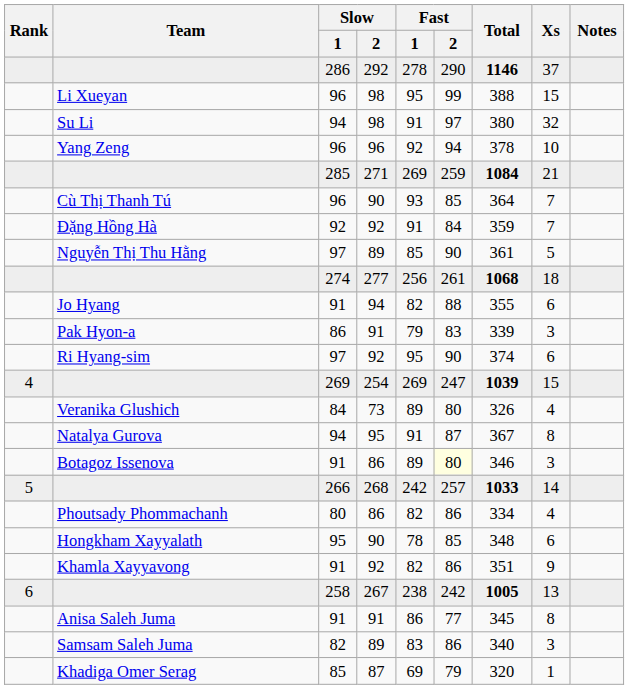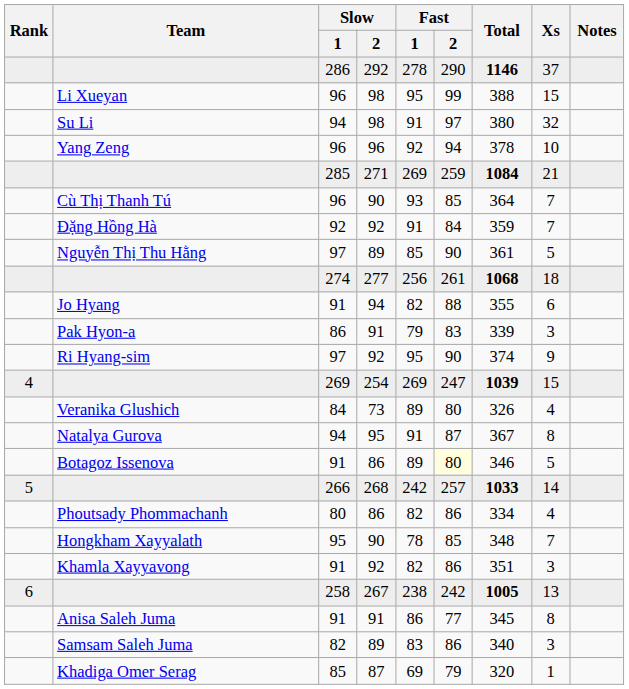 <table class="wikitable" style="text-align:center">
 <tr>
 <th rowspan=2 width=40>Rank</th>
 <th rowspan=2 width=250>Team</th>
 <th colspan=2>Slow</th>
 <th colspan=2>Fast</th>
 <th rowspan=2 width=50>Total</th>
 <th rowspan=2 width=30>Xs</th>
 <th rowspan=2 width=45>Notes</th>
 </tr>
 <tr>
 <th width=30>1</th>
 <th width=30>2</th>
 <th width=30>1</th>
 <th width=30>2</th>
 </tr>
 <tr bgcolor=eeeeee>
 <td></td>
 <td align=left></td>
 <td>286</td>
 <td>292</td>
 <td>278</td>
 <td>290</td>
 <td><strong>1146</strong></td>
 <td>37</td>
 <td></td>
 </tr>
 <tr>
 <td></td>
 <td align=left><a href='#'>Li Xueyan</a></td>
 <td>96</td>
 <td>98</td>
 <td>95</td>
 <td>99</td>
 <td>388</td>
 <td>15</td>
 <td></td>
 </tr>
 <tr>
 <td></td>
 <td align=left><a href='#'>Su Li</a></td>
 <td>94</td>
 <td>98</td>
 <td>91</td>
 <td>97</td>
 <td>380</td>
 <td>32</td>
 <td></td>
 </tr>
 <tr>
 <td></td>
 <td align=left><a href='#'>Yang Zeng</a></td>
 <td>96</td>
 <td>96</td>
 <td>92</td>
 <td>94</td>
 <td>378</td>
 <td>10</td>
 <td></td>
 </tr>
 <tr bgcolor=eeeeee>
 <td></td>
 <td align=left></td>
 <td>285</td>
 <td>271</td>
 <td>269</td>
 <td>259</td>
 <td><strong>1084</strong></td>
 <td>21</td>
 <td></td>
 </tr>
 <tr>
 <td></td>
 <td align=left><a href='#'>Cù Thị Thanh Tú</a></td>
 <td>96</td>
 <td>90</td>
 <td>93</td>
 <td>85</td>
 <td>364</td>
 <td>7</td>
 <td></td>
 </tr>
 <tr>
 <td></td>
 <td align=left><a href='#'>Đặng Hồng Hà</a></td>
 <td>92</td>
 <td>92</td>
 <td>91</td>
 <td>84</td>
 <td>359</td>
 <td>7</td>
 <td></td>
 </tr>
 <tr>
 <td></td>
 <td align=left><a href='#'>Nguyễn Thị Thu Hằng</a></td>
 <td>97</td>
 <td>89</td>
 <td>85</td>
 <td>90</td>
 <td>361</td>
 <td>5</td>
 <td></td>
 </tr>
 <tr bgcolor=eeeeee>
 <td></td>
 <td align=left></td>
 <td>274</td>
 <td>277</td>
 <td>256</td>
 <td>261</td>
 <td><strong>1068</strong></td>
 <td>18</td>
 <td></td>
 </tr>
 <tr>
 <td></td>
 <td align=left><a href='#'>Jo Hyang</a></td>
 <td>91</td>
 <td>94</td>
 <td>82</td>
 <td>88</td>
 <td>355</td>
 <td>6</td>
 <td></td>
 </tr>
 <tr>
 <td></td>
 <td align=left><a href='#'>Pak Hyon-a</a></td>
 <td>86</td>
 <td>91</td>
 <td>79</td>
 <td>83</td>
 <td>339</td>
 <td>3</td>
 <td></td>
 </tr>
 <tr>
 <td></td>
 <td align=left><a href='#'>Ri Hyang-sim</a></td>
 <td>97</td>
 <td>92</td>
 <td>95</td>
 <td>90</td>
 <td>374</td>
-<td>6</td>
+<td>9</td>
 <td></td>
 </tr>
 <tr bgcolor=eeeeee>
 <td>4</td>
 <td align=left></td>
 <td>269</td>
 <td>254</td>
 <td>269</td>
 <td>247</td>
 <td><strong>1039</strong></td>
 <td>15</td>
 <td></td>
 </tr>
 <tr>
 <td></td>
 <td align=left><a href='#'>Veranika Glushich</a></td>
 <td>84</td>
 <td>73</td>
 <td>89</td>
 <td>80</td>
 <td>326</td>
 <td>4</td>
 <td></td>
 </tr>
 <tr>
 <td></td>
 <td align=left><a href='#'>Natalya Gurova</a></td>
 <td>94</td>
 <td>95</td>
 <td>91</td>
 <td>87</td>
 <td>367</td>
 <td>8</td>
 <td></td>
 </tr>
 <tr>
 <td></td>
 <td align=left><a href='#'>Botagoz Issenova</a></td>
 <td>91</td>
 <td>86</td>
 <td>89</td>
 <td style="background: lightyellow;">80</td>
 <td>346</td>
-<td>3</td>
+<td>5</td>
 <td></td>
 </tr>
 <tr bgcolor=eeeeee>
 <td>5</td>
 <td align=left></td>
 <td>266</td>
 <td>268</td>
 <td>242</td>
 <td>257</td>
 <td><strong>1033</strong></td>
 <td>14</td>
 <td></td>
 </tr>
 <tr>
 <td></td>
 <td align=left><a href='#'>Phoutsady Phommachanh</a></td>
 <td>80</td>
 <td>86</td>
 <td>82</td>
 <td>86</td>
 <td>334</td>
 <td>4</td>
 <td></td>
 </tr>
 <tr>
 <td></td>
 <td align=left><a href='#'>Hongkham Xayyalath</a></td>
 <td>95</td>
 <td>90</td>
 <td>78</td>
 <td>85</td>
 <td>348</td>
-<td>6</td>
+<td>7</td>
 <td></td>
 </tr>
 <tr>
 <td></td>
 <td align=left><a href='#'>Khamla Xayyavong</a></td>
 <td>91</td>
 <td>92</td>
 <td>82</td>
 <td>86</td>
 <td>351</td>
-<td>9</td>
+<td>3</td>
 <td></td>
 </tr>
 <tr bgcolor=eeeeee>
 <td>6</td>
 <td align=left></td>
 <td>258</td>
 <td>267</td>
 <td>238</td>
 <td>242</td>
 <td><strong>1005</strong></td>
 <td>13</td>
 <td></td>
 </tr>
 <tr>
 <td></td>
 <td align=left><a href='#'>Anisa Saleh Juma</a></td>
 <td>91</td>
 <td>91</td>
 <td>86</td>
 <td>77</td>
 <td>345</td>
 <td>8</td>
 <td></td>
 </tr>
 <tr>
 <td></td>
 <td align=left><a href='#'>Samsam Saleh Juma</a></td>
 <td>82</td>
 <td>89</td>
 <td>83</td>
 <td>86</td>
 <td>340</td>
 <td>3</td>
 <td></td>
 </tr>
 <tr>
 <td></td>
 <td align=left><a href='#'>Khadiga Omer Serag</a></td>
 <td>85</td>
 <td>87</td>
 <td>69</td>
 <td>79</td>
 <td>320</td>
 <td>1</td>
 <td></td>
 </tr>
 </table>
